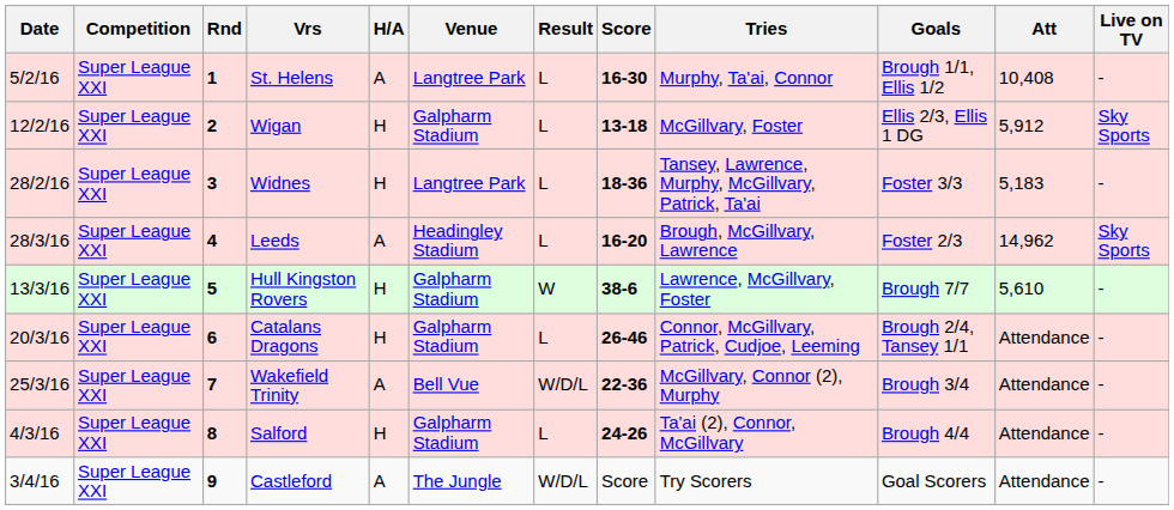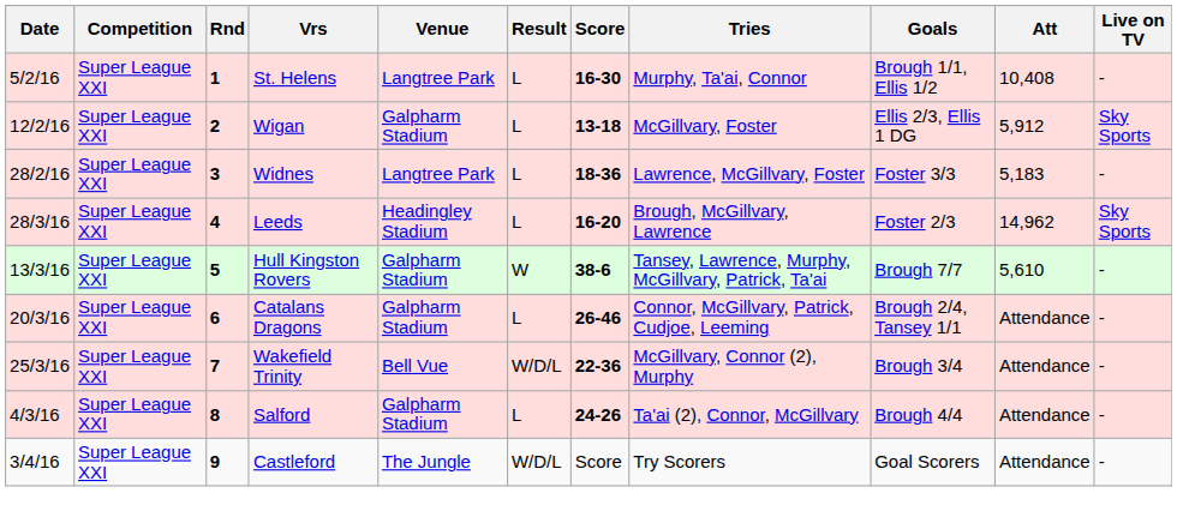 <table class="wikitable"  style="font-size:85%; width:100%;">
 <tr>
 <th>Date</th>
 <th>Competition</th>
 <th>Rnd</th>
 <th>Vrs</th>
-<th>H/A</th>
 <th>Venue</th>
 <th>Result</th>
 <th>Score</th>
 <th>Tries</th>
 <th>Goals</th>
 <th>Att</th>
 <th>Live on TV</th>
 </tr>
 <tr style="background:#ffdddd;" width=20 | >
 <td>5/2/16</td>
 <td><a href='#'>Super League XXI</a></td>
 <td><strong>1</strong></td>
 <td><a href='#'>St. Helens</a></td>
-<td>A</td>
 <td><a href='#'>Langtree Park</a></td>
 <td>L</td>
 <td><strong>16-30</strong></td>
 <td><a href='#'>Murphy</a>, <a href='#'>Ta'ai</a>, <a href='#'>Connor</a></td>
 <td><a href='#'>Brough</a> 1/1, <a href='#'>Ellis</a> 1/2</td>
 <td>10,408</td>
 <td>-</td>
 </tr>
 <tr style="background:#ffdddd;" width=20 | >
 <td>12/2/16</td>
 <td><a href='#'>Super League XXI</a></td>
 <td><strong>2</strong></td>
 <td><a href='#'>Wigan</a></td>
-<td>H</td>
 <td><a href='#'>Galpharm Stadium</a></td>
 <td>L</td>
 <td><strong>13-18</strong></td>
 <td><a href='#'>McGillvary</a>, <a href='#'>Foster</a></td>
 <td><a href='#'>Ellis</a> 2/3, <a href='#'>Ellis</a> 1 DG</td>
 <td>5,912</td>
 <td><a href='#'>Sky Sports</a></td>
 </tr>
 <tr style="background:#ffdddd;" width=20 | >
 <td>28/2/16</td>
 <td><a href='#'>Super League XXI</a></td>
 <td><strong>3</strong></td>
 <td><a href='#'>Widnes</a></td>
-<td>H</td>
 <td><a href='#'>Langtree Park</a></td>
 <td>L</td>
 <td><strong>18-36</strong></td>
-<td><a href='#'>Tansey</a>, <a href='#'>Lawrence</a>, <a href='#'>Murphy</a>, <a href='#'>McGillvary</a>, <a href='#'>Patrick</a>, <a href='#'>Ta'ai</a></td>
+<td><a href='#'>Lawrence</a>, <a href='#'>McGillvary</a>, <a href='#'>Foster</a></td>
 <td><a href='#'>Foster</a> 3/3</td>
 <td>5,183</td>
 <td>-</td>
 </tr>
 <tr style="background:#ffdddd;" width=20 | >
 <td>28/3/16</td>
 <td><a href='#'>Super League XXI</a></td>
 <td><strong>4</strong></td>
 <td><a href='#'>Leeds</a></td>
-<td>A</td>
 <td><a href='#'>Headingley Stadium</a></td>
 <td>L</td>
 <td><strong>16-20</strong></td>
 <td><a href='#'>Brough</a>, <a href='#'>McGillvary</a>, <a href='#'>Lawrence</a></td>
 <td><a href='#'>Foster</a> 2/3</td>
 <td>14,962</td>
 <td><a href='#'>Sky Sports</a></td>
 </tr>
 <tr style="background:#ddffdd;" width=20 | >
 <td>13/3/16</td>
 <td><a href='#'>Super League XXI</a></td>
 <td><strong>5</strong></td>
 <td><a href='#'>Hull Kingston Rovers</a></td>
-<td>H</td>
 <td><a href='#'>Galpharm Stadium</a></td>
 <td>W</td>
 <td><strong>38-6</strong></td>
-<td><a href='#'>Lawrence</a>, <a href='#'>McGillvary</a>, <a href='#'>Foster</a></td>
+<td><a href='#'>Tansey</a>, <a href='#'>Lawrence</a>, <a href='#'>Murphy</a>, <a href='#'>McGillvary</a>, <a href='#'>Patrick</a>, <a href='#'>Ta'ai</a></td>
 <td><a href='#'>Brough</a> 7/7</td>
 <td>5,610</td>
 <td>-</td>
 </tr>
 <tr style="background:#ffdddd;" width=20 | >
 <td>20/3/16</td>
 <td><a href='#'>Super League XXI</a></td>
 <td><strong>6</strong></td>
 <td><a href='#'>Catalans Dragons</a></td>
-<td>H</td>
 <td><a href='#'>Galpharm Stadium</a></td>
 <td>L</td>
 <td><strong>26-46</strong></td>
 <td><a href='#'>Connor</a>, <a href='#'>McGillvary</a>, <a href='#'>Patrick</a>, <a href='#'>Cudjoe</a>, <a href='#'>Leeming</a></td>
 <td><a href='#'>Brough</a> 2/4, <a href='#'>Tansey</a> 1/1</td>
 <td>Attendance</td>
 <td>-</td>
 </tr>
 <tr style="background:#ffdddd;" width=20 | >
 <td>25/3/16</td>
 <td><a href='#'>Super League XXI</a></td>
 <td><strong>7</strong></td>
 <td><a href='#'>Wakefield Trinity</a></td>
-<td>A</td>
 <td><a href='#'>Bell Vue</a></td>
 <td>W/D/L</td>
 <td><strong>22-36</strong></td>
 <td><a href='#'>McGillvary</a>, <a href='#'>Connor</a> (2), <a href='#'>Murphy</a></td>
 <td><a href='#'>Brough</a> 3/4</td>
 <td>Attendance</td>
 <td>-</td>
 </tr>
 <tr style="background:#ffdddd;" width=20 | >
 <td>4/3/16</td>
 <td><a href='#'>Super League XXI</a></td>
 <td><strong>8</strong></td>
 <td><a href='#'>Salford</a></td>
-<td>H</td>
 <td><a href='#'>Galpharm Stadium</a></td>
 <td>L</td>
 <td><strong>24-26</strong></td>
 <td><a href='#'>Ta'ai</a> (2), <a href='#'>Connor</a>, <a href='#'>McGillvary</a></td>
 <td><a href='#'>Brough</a> 4/4</td>
 <td>Attendance</td>
 <td>-</td>
 </tr>
 <tr>
 <td>3/4/16</td>
 <td><a href='#'>Super League XXI</a></td>
 <td><strong>9</strong></td>
 <td><a href='#'>Castleford</a></td>
-<td>A</td>
 <td><a href='#'>The Jungle</a></td>
 <td>W/D/L</td>
 <td>Score</td>
 <td>Try Scorers</td>
 <td>Goal Scorers</td>
 <td>Attendance</td>
 <td>-</td>
 </tr>
 </table>
